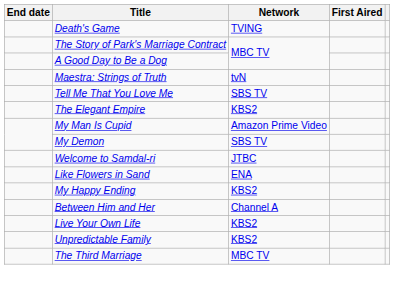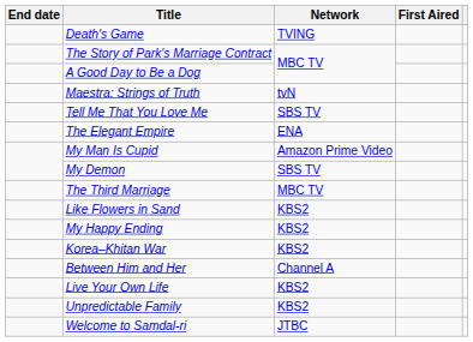 <table class="wikitable sortable">
 <tr>
 <th scope="col">End date</th>
 <th scope="col">Title</th>
 <th scope="col">Network</th>
 <th scope="col">First Aired</th>
 <th class="unsortable" scope="col"></th>
 </tr>
 <tr>
 <td></td>
 <td><em><a href='#'>Death's Game</a></em></td>
 <td><a href='#'>TVING</a></td>
 <td></td>
 <td style="text-align:center"></td>
 </tr>
 <tr>
 <td></td>
 <td><em><a href='#'>The Story of Park's Marriage Contract</a></em></td>
 <td rowspan="2"><a href='#'>MBC TV</a></td>
 <td></td>
 <td style="text-align:center"></td>
 </tr>
 <tr>
 <td></td>
 <td><em><a href='#'>A Good Day to Be a Dog</a></em></td>
 <td></td>
 <td style="text-align:center"></td>
 </tr>
 <tr>
 <td></td>
 <td><em><a href='#'>Maestra: Strings of Truth</a></em></td>
 <td><a href='#'>tvN</a></td>
 <td></td>
 <td style="text-align:center"></td>
 </tr>
 <tr>
 <td></td>
 <td><em><a href='#'>Tell Me That You Love Me</a></em></td>
 <td><a href='#'>SBS TV</a></td>
 <td></td>
 <td style="text-align:center"></td>
 </tr>
 <tr>
 <td></td>
 <td><em><a href='#'>The Elegant Empire</a></em></td>
-<td><a href='#'>KBS2</a></td>
+<td><a href='#'>ENA</a></td>
 <td></td>
 <td style="text-align:center"></td>
 </tr>
 <tr>
 <td rowspan="2"></td>
 <td><em><a href='#'>My Man Is Cupid</a></em></td>
 <td><a href='#'>Amazon Prime Video</a></td>
 <td></td>
 <td style="text-align:center"></td>
 </tr>
 <tr>
 <td><em><a href='#'>My Demon</a></em></td>
 <td><a href='#'>SBS TV</a></td>
 <td></td>
 <td style="text-align:center"></td>
 </tr>
 <tr>
 <td></td>
-<td><em><a href='#'>Welcome to Samdal-ri</a></em></td>
-<td><a href='#'>JTBC</a></td>
+<td><em><a href='#'>The Third Marriage</a></em></td>
+<td><a href='#'>MBC TV</a></td>
 <td></td>
 <td style="text-align:center"></td>
 </tr>
 <tr>
 <td></td>
 <td><em><a href='#'>Like Flowers in Sand</a></em></td>
-<td><a href='#'>ENA</a></td>
+<td><a href='#'>KBS2</a></td>
 <td></td>
 <td style="text-align:center"></td>
 </tr>
 <tr>
 <td></td>
 <td><em><a href='#'>My Happy Ending</a></em></td>
+<td><a href='#'>KBS2</a></td>
+<td></td>
+<td style="text-align:center"></td>
+</tr>
+<tr>
+<td></td>
+<td><em><a href='#'>Korea–Khitan War</a></em></td>
 <td><a href='#'>KBS2</a></td>
 <td></td>
 <td style="text-align:center"></td>
 </tr>
 <tr>
 <td></td>
 <td><em><a href='#'>Between Him and Her</a></em></td>
 <td><a href='#'>Channel A</a></td>
 <td></td>
 <td style="text-align:center"></td>
 </tr>
 <tr>
 <td></td>
 <td><em><a href='#'>Live Your Own Life</a></em></td>
 <td><a href='#'>KBS2</a></td>
 <td></td>
 <td style="text-align:center"></td>
 </tr>
 <tr>
 <td></td>
 <td><em><a href='#'>Unpredictable Family</a></em></td>
 <td><a href='#'>KBS2</a></td>
 <td></td>
 <td style="text-align:center"></td>
 </tr>
 <tr>
 <td></td>
-<td><em><a href='#'>The Third Marriage</a></em></td>
-<td><a href='#'>MBC TV</a></td>
+<td><em><a href='#'>Welcome to Samdal-ri</a></em></td>
+<td><a href='#'>JTBC</a></td>
 <td></td>
 <td style="text-align:center"></td>
 </tr>
 </table>
